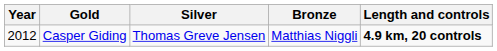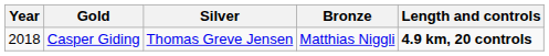 <table class="wikitable">
 <tr>
 <th>Year</th>
 <th>Gold</th>
 <th>Silver</th>
 <th>Bronze</th>
 <th>Length and controls</th>
 </tr>
 <tr>
-<td>2012</td>
+<td>2018</td>
 <td> <a href='#'>Casper Giding</a></td>
 <td> <a href='#'>Thomas Greve Jensen</a></td>
 <td> <a href='#'>Matthias Niggli</a></td>
 <td><strong>4.9 km, 20 controls</strong></td>
 </tr>
 </table>
